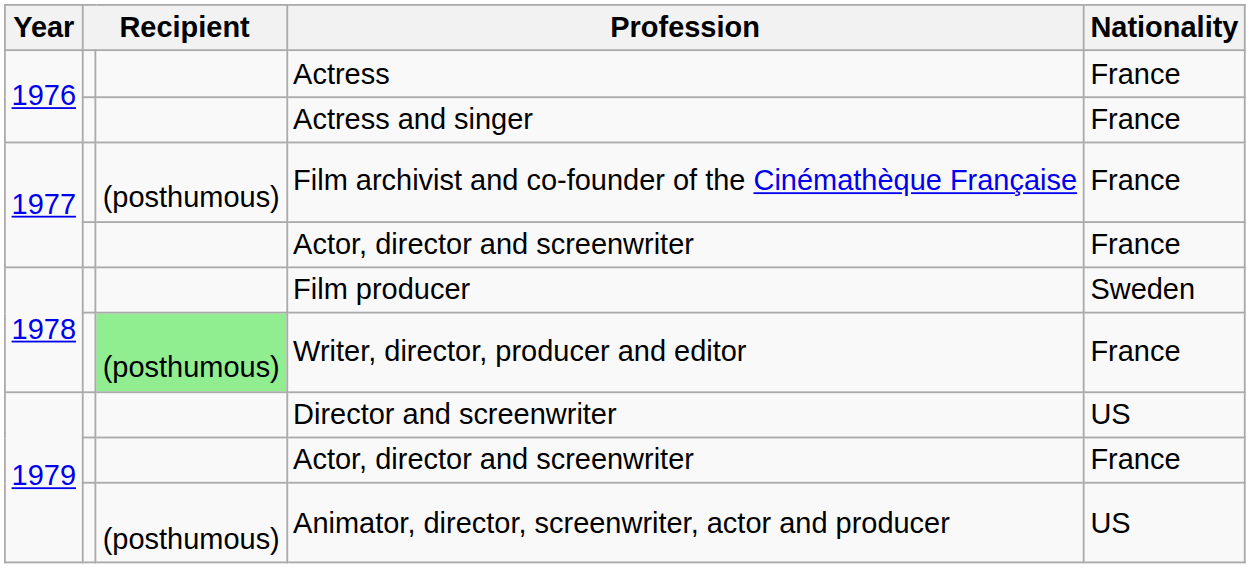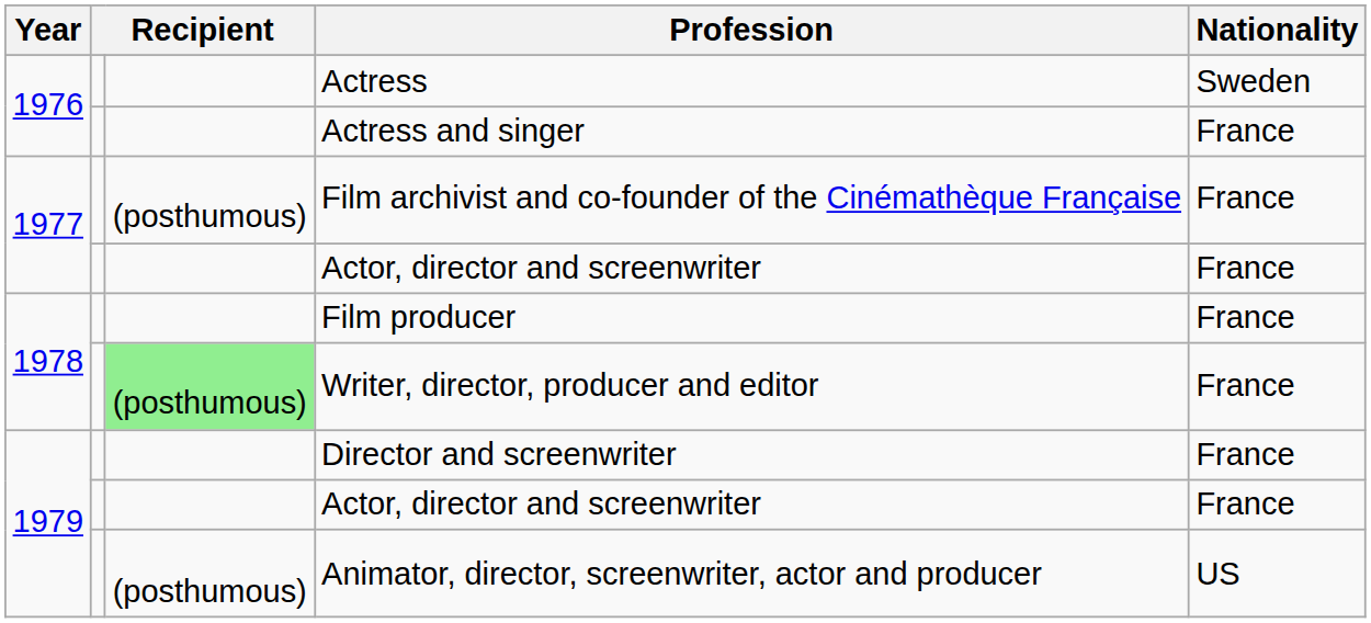 <table class="wikitable sortable">
 <tr>
 <th>Year</th>
 <th colspan="2">Recipient</th>
 <th class=unsortable>Profession</th>
 <th>Nationality</th>
 </tr>
 <tr>
 <td rowspan="2"><a href='#'>1976</a></td>
 <td></td>
 <td></td>
 <td>Actress</td>
-<td>France</td>
+<td>Sweden</td>
 </tr>
 <tr>
 <td></td>
 <td></td>
 <td>Actress and singer</td>
 <td>France</td>
 </tr>
 <tr>
 <td rowspan="2"><a href='#'>1977</a></td>
 <td></td>
 <td><br>(posthumous)</td>
 <td>Film archivist and co-founder of the <a href='#'>Cinémathèque Française</a></td>
 <td>France</td>
 </tr>
 <tr>
 <td></td>
 <td></td>
 <td>Actor, director and screenwriter</td>
 <td>France</td>
 </tr>
 <tr>
 <td rowspan="2"><a href='#'>1978</a></td>
 <td data-sort-value="Dorfmann"></td>
 <td></td>
 <td>Film producer</td>
-<td>Sweden</td>
+<td>France</td>
 </tr>
 <tr>
 <td></td>
 <td style="background: lightgreen;"><br>(posthumous)</td>
 <td>Writer, director, producer and editor</td>
 <td>France</td>
 </tr>
 <tr>
 <td rowspan="3"><a href='#'>1979</a></td>
 <td></td>
 <td></td>
 <td>Director and screenwriter</td>
-<td>US</td>
+<td>France</td>
 </tr>
 <tr>
 <td></td>
 <td></td>
 <td>Actor, director and screenwriter</td>
 <td>France</td>
 </tr>
 <tr>
 <td></td>
 <td><br>(posthumous)</td>
 <td>Animator, director, screenwriter, actor and producer</td>
 <td>US</td>
 </tr>
 </table>
